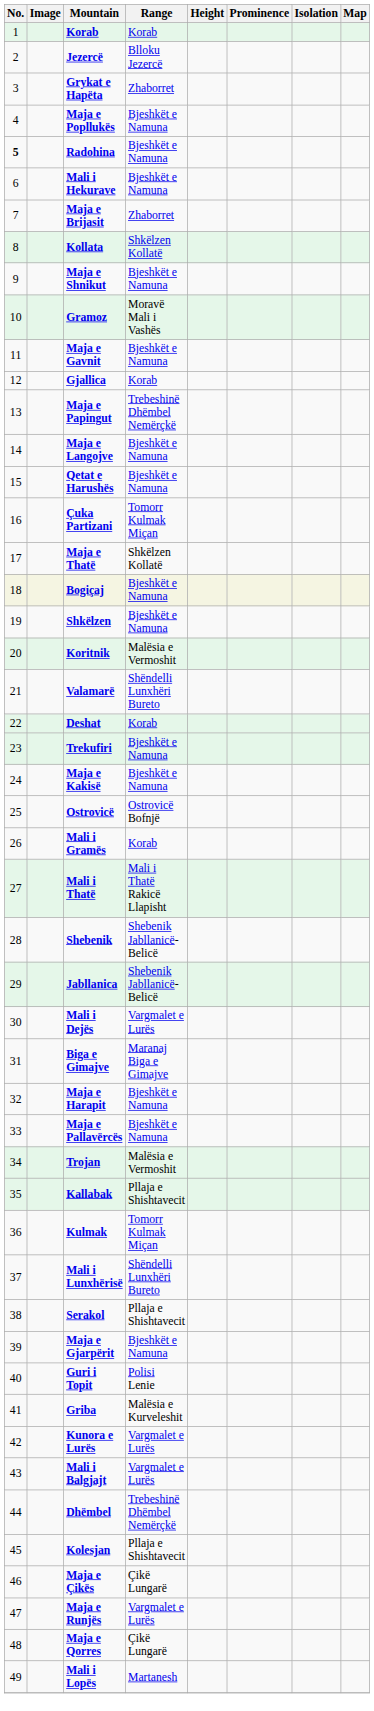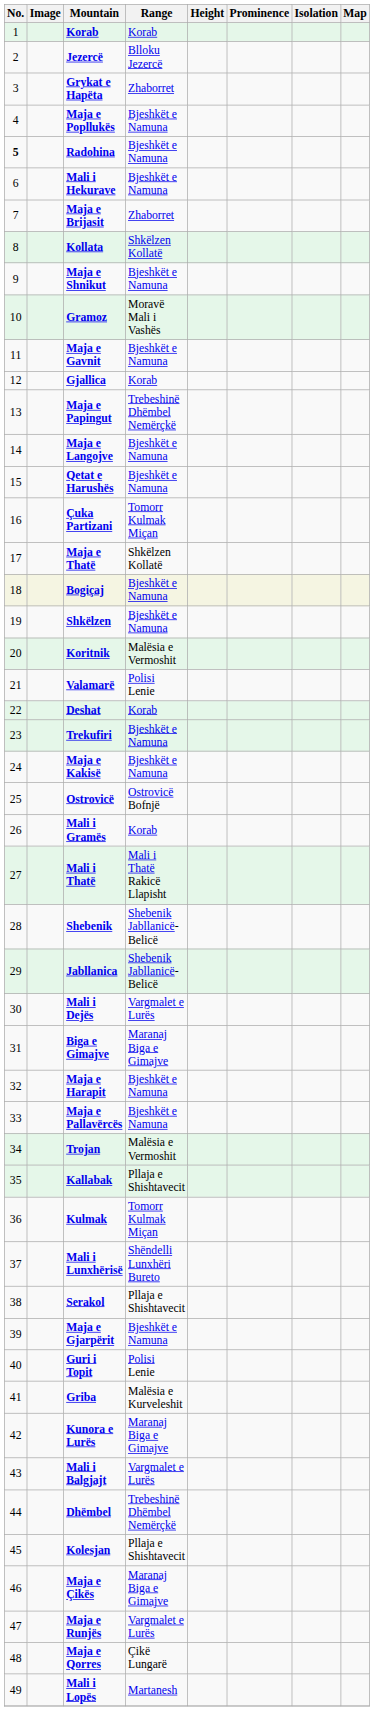 <table class="wikitable sortable"; width="75%">
 <tr>
 <th>No.</th>
 <th class="unsortable">Image</th>
 <th>Mountain</th>
 <th>Range</th>
 <th>Height</th>
 <th>Prominence</th>
 <th>Isolation</th>
 <th class="unsortable">Map</th>
 </tr>
 <tr bgcolor="#e5f7e9">
 <td align="center">1</td>
 <td align="center"></td>
 <td><strong><a href='#'>Korab</a></strong></td>
 <td><a href='#'>Korab</a></td>
 <td align="center"></td>
 <td align="center"></td>
 <td align="center"></td>
 <td></td>
 </tr>
 <tr>
 <td align="center">2</td>
 <td align="center"></td>
 <td><strong><a href='#'>Jezercë</a></strong></td>
 <td><a href='#'>Blloku Jezercë</a></td>
 <td align="center"></td>
 <td align="center"></td>
 <td align="center"></td>
 <td></td>
 </tr>
 <tr>
 <td align="center">3</td>
 <td align="center"></td>
 <td><strong><a href='#'>Grykat e Hapëta</a></strong></td>
 <td><a href='#'>Zhaborret</a></td>
 <td align="center"></td>
 <td align="center"></td>
 <td align="center"></td>
 <td></td>
 </tr>
 <tr>
 <td align="center">4</td>
 <td align="center"></td>
 <td><strong><a href='#'>Maja e Popllukës</a></strong></td>
 <td><a href='#'>Bjeshkët e Namuna</a></td>
 <td align="center"></td>
 <td align="center"></td>
 <td align="center"></td>
 <td></td>
 </tr>
 <tr>
 <td align="center"><strong>5</strong></td>
 <td align="center"></td>
 <td><strong><a href='#'>Radohina</a></strong></td>
 <td><a href='#'>Bjeshkët e Namuna</a></td>
 <td align="center"></td>
 <td align="center"></td>
 <td align="center"></td>
 <td></td>
 </tr>
 <tr>
 <td align="center">6</td>
 <td align="center"></td>
 <td><strong><a href='#'>Mali i Hekurave</a></strong></td>
 <td><a href='#'>Bjeshkët e Namuna</a></td>
 <td align="center"></td>
 <td align="center"></td>
 <td align="center"></td>
 <td></td>
 </tr>
 <tr>
 <td align="center">7</td>
 <td align="center"></td>
 <td><strong><a href='#'>Maja e Brijasit</a></strong></td>
 <td><a href='#'>Zhaborret</a></td>
 <td align="center"></td>
 <td align="center"></td>
 <td align="center"></td>
 <td></td>
 </tr>
 <tr bgcolor="#e5f7e9">
 <td align="center">8</td>
 <td align="center"></td>
 <td><strong><a href='#'>Kollata</a></strong></td>
 <td><a href='#'>Shkëlzen</a><br><a href='#'>Kollatë</a></td>
 <td align="center"></td>
 <td align="center"></td>
 <td align="center"></td>
 <td></td>
 </tr>
 <tr>
 <td align="center">9</td>
 <td align="center"></td>
 <td><strong><a href='#'>Maja e Shnikut</a></strong></td>
 <td><a href='#'>Bjeshkët e Namuna</a></td>
 <td align="center"></td>
 <td align="center"></td>
 <td align="center"></td>
 <td></td>
 </tr>
 <tr bgcolor="#e5f7e9">
 <td align="center">10</td>
 <td align="center"></td>
 <td><strong><a href='#'>Gramoz</a></strong></td>
 <td>Moravë<br>Mali i Vashës</td>
 <td align="center"></td>
 <td align="center"></td>
 <td align="center"></td>
 <td></td>
 </tr>
 <tr>
 <td align="center">11</td>
 <td align="center"></td>
 <td><strong><a href='#'>Maja e Gavnit</a></strong></td>
 <td><a href='#'>Bjeshkët e Namuna</a></td>
 <td align="center"></td>
 <td align="center"></td>
 <td align="center"></td>
 <td></td>
 </tr>
 <tr>
 <td align="center">12</td>
 <td align="center"></td>
 <td><strong><a href='#'>Gjallica</a></strong></td>
 <td><a href='#'>Korab</a></td>
 <td align="center"></td>
 <td align="center"></td>
 <td align="center"></td>
 <td></td>
 </tr>
 <tr>
 <td align="center">13</td>
 <td align="center"></td>
 <td><strong><a href='#'>Maja e Papingut</a></strong></td>
 <td><a href='#'>Trebeshinë</a><br><a href='#'>Dhëmbel</a><br><a href='#'>Nemërçkë</a></td>
 <td align="center"></td>
 <td align="center"></td>
 <td align="center"></td>
 <td></td>
 </tr>
 <tr>
 <td align="center">14</td>
 <td align="center"></td>
 <td><strong><a href='#'>Maja e Langojve</a></strong></td>
 <td><a href='#'>Bjeshkët e Namuna</a></td>
 <td align="center"></td>
 <td></td>
 <td></td>
 <td></td>
 </tr>
 <tr>
 <td align="center">15</td>
 <td align="center"></td>
 <td><strong><a href='#'>Qetat e Harushës</a></strong></td>
 <td><a href='#'>Bjeshkët e Namuna</a></td>
 <td align="center"></td>
 <td align="center"></td>
 <td align="center"></td>
 <td></td>
 </tr>
 <tr>
 <td align="center">16</td>
 <td align="center"></td>
 <td><strong><a href='#'>Çuka Partizani</a></strong></td>
 <td><a href='#'>Tomorr</a><br><a href='#'>Kulmak</a><br><a href='#'>Miçan</a></td>
 <td align="center"></td>
 <td align="center"></td>
 <td align="center"></td>
 <td></td>
 </tr>
 <tr>
 <td align="center">17</td>
 <td align="center"></td>
 <td><strong><a href='#'>Maja e Thatë</a></strong></td>
 <td>Shkëlzen<br>Kollatë</td>
 <td align="center"></td>
 <td align="center"></td>
 <td align="center"></td>
 <td></td>
 </tr>
 <tr bgcolor="#f5f5e2">
 <td align="center">18</td>
 <td align="center"></td>
 <td><strong><a href='#'>Bogiçaj</a></strong></td>
 <td><a href='#'>Bjeshkët e Namuna</a></td>
 <td align="center"></td>
 <td align="center"></td>
 <td align="center"></td>
 <td></td>
 </tr>
 <tr>
 <td align="center">19</td>
 <td align="center"></td>
 <td><strong><a href='#'>Shkëlzen</a></strong></td>
 <td><a href='#'>Bjeshkët e Namuna</a></td>
 <td align="center"></td>
 <td align="center"></td>
 <td align="center"></td>
 <td></td>
 </tr>
 <tr bgcolor="#e5f7e9">
 <td align="center">20</td>
 <td align="center"></td>
 <td><strong><a href='#'>Koritnik</a></strong></td>
 <td>Malësia e Vermoshit</td>
 <td align="center"></td>
 <td align="center"></td>
 <td align="center"></td>
 <td></td>
 </tr>
 <tr>
 <td align="center">21</td>
 <td align="center"></td>
 <td><strong><a href='#'>Valamarë</a></strong></td>
-<td><a href='#'>Shëndelli</a><br><a href='#'>Lunxhëri</a><br><a href='#'>Bureto</a></td>
+<td><a href='#'>Polisi</a><br>Lenie</td>
 <td align="center"></td>
 <td align="center"></td>
 <td align="center"></td>
 <td></td>
 </tr>
 <tr bgcolor="#e5f7e9">
 <td align="center">22</td>
 <td align="center"></td>
 <td><strong><a href='#'>Deshat</a></strong></td>
 <td><a href='#'>Korab</a></td>
 <td align="center"></td>
 <td align="center"></td>
 <td align="center"></td>
 <td></td>
 </tr>
 <tr bgcolor="#e5f7e9">
 <td align="center">23</td>
 <td align="center"></td>
 <td><strong><a href='#'>Trekufiri</a></strong></td>
 <td><a href='#'>Bjeshkët e Namuna</a></td>
 <td align="center"></td>
 <td align="center"></td>
 <td align="center"></td>
 <td></td>
 </tr>
 <tr>
 <td align="center">24</td>
 <td align="center"></td>
 <td><strong><a href='#'>Maja e Kakisë</a></strong></td>
 <td><a href='#'>Bjeshkët e Namuna</a></td>
 <td align="center"></td>
 <td align="center"></td>
 <td align="center"></td>
 <td></td>
 </tr>
 <tr>
 <td align="center">25</td>
 <td align="center"></td>
 <td><strong><a href='#'>Ostrovicë</a></strong></td>
 <td><a href='#'>Ostrovicë</a><br>Bofnjë</td>
 <td align="center"></td>
 <td align="center"></td>
 <td align="center"></td>
 <td></td>
 </tr>
 <tr>
 <td align="center">26</td>
 <td align="center"></td>
 <td><strong><a href='#'>Mali i Gramës</a></strong></td>
 <td><a href='#'>Korab</a></td>
 <td align="center"></td>
 <td align="center"></td>
 <td align="center"></td>
 <td></td>
 </tr>
 <tr bgcolor="#e5f7e9">
 <td align="center">27</td>
 <td align="center"></td>
 <td><strong><a href='#'>Mali i Thatë</a></strong></td>
 <td><a href='#'>Mali i Thatë</a><br>Rakicë<br>Llapisht</td>
 <td align="center"></td>
 <td align="center"></td>
 <td align="center"></td>
 <td></td>
 </tr>
 <tr>
 <td align="center">28</td>
 <td align="center"></td>
 <td><strong><a href='#'>Shebenik</a></strong></td>
 <td><a href='#'>Shebenik</a><br><a href='#'>Jabllanicë</a>-Belicë</td>
 <td align="center"></td>
 <td align="center"></td>
 <td align="center"></td>
 <td></td>
 </tr>
 <tr bgcolor="#e5f7e9">
 <td align="center">29</td>
 <td align="center"></td>
 <td><strong><a href='#'>Jabllanica</a></strong></td>
 <td><a href='#'>Shebenik</a><br><a href='#'>Jabllanicë</a>-Belicë</td>
 <td align="center"></td>
 <td align="center"></td>
 <td align="center"></td>
 <td></td>
 </tr>
 <tr>
 <td align="center">30</td>
 <td align="center"></td>
 <td><strong><a href='#'>Mali i Dejës</a></strong></td>
 <td><a href='#'>Vargmalet e Lurës</a></td>
 <td align="center"></td>
 <td align="center"></td>
 <td align="center"></td>
 <td></td>
 </tr>
 <tr>
 <td align="center">31</td>
 <td align="center"></td>
 <td><strong><a href='#'>Biga e Gimajve</a></strong></td>
 <td><a href='#'>Maranaj</a><br><a href='#'>Biga e Gimajve</a></td>
 <td align="center"></td>
 <td align="center"></td>
 <td align="center"></td>
 <td></td>
 </tr>
 <tr>
 <td align="center">32</td>
 <td align="center"></td>
 <td><strong><a href='#'>Maja e Harapit</a></strong></td>
 <td><a href='#'>Bjeshkët e Namuna</a></td>
 <td align="center"></td>
 <td align="center"></td>
 <td align="center"></td>
 <td></td>
 </tr>
 <tr>
 <td align="center">33</td>
 <td align="center"></td>
 <td><strong><a href='#'>Maja e Pallavërcës</a></strong></td>
 <td><a href='#'>Bjeshkët e Namuna</a></td>
 <td align="center"></td>
 <td align="center"></td>
 <td align="center"></td>
 <td></td>
 </tr>
 <tr bgcolor="#e5f7e9">
 <td align="center">34</td>
 <td align="center"></td>
 <td><strong><a href='#'>Trojan</a></strong></td>
 <td>Malësia e Vermoshit</td>
 <td align="center"></td>
 <td align="center"></td>
 <td align="center"></td>
 <td></td>
 </tr>
 <tr bgcolor="#e5f7e9">
 <td align="center">35</td>
 <td align="center"></td>
 <td><strong><a href='#'>Kallabak</a></strong></td>
 <td>Pllaja e Shishtavecit</td>
 <td align="center"></td>
 <td align="center"></td>
 <td align="center"></td>
 <td></td>
 </tr>
 <tr>
 <td align="center">36</td>
 <td align="center"></td>
 <td><strong><a href='#'>Kulmak</a></strong></td>
 <td><a href='#'>Tomorr</a><br><a href='#'>Kulmak</a><br><a href='#'>Miçan</a></td>
 <td align="center"></td>
 <td align="center"></td>
 <td align="center"></td>
 <td></td>
 </tr>
 <tr>
 <td align="center">37</td>
 <td align="center"></td>
 <td><strong><a href='#'>Mali i Lunxhërisë</a></strong></td>
 <td><a href='#'>Shëndelli</a><br><a href='#'>Lunxhëri</a><br><a href='#'>Bureto</a></td>
 <td align="center"></td>
 <td align="center"></td>
 <td align="center"></td>
 <td></td>
 </tr>
 <tr>
 <td align="center">38</td>
 <td align="center"></td>
 <td><strong><a href='#'>Serakol</a></strong></td>
 <td>Pllaja e Shishtavecit</td>
 <td align="center"></td>
 <td align="center"></td>
 <td align="center"></td>
 <td></td>
 </tr>
 <tr>
 <td align="center">39</td>
 <td align="center"></td>
 <td><strong><a href='#'>Maja e Gjarpërit</a></strong></td>
 <td><a href='#'>Bjeshkët e Namuna</a></td>
 <td align="center"></td>
 <td align="center"></td>
 <td align="center"></td>
 <td></td>
 </tr>
 <tr>
 <td align="center">40</td>
 <td align="center"></td>
 <td><strong><a href='#'>Guri i Topit</a></strong></td>
 <td><a href='#'>Polisi</a><br>Lenie</td>
 <td align="center"></td>
 <td align="center"></td>
 <td align="center"></td>
 <td></td>
 </tr>
 <tr>
 <td align="center">41</td>
 <td align="center"></td>
 <td><strong><a href='#'>Griba</a></strong></td>
 <td>Malësia e Kurveleshit</td>
 <td align="center"></td>
 <td align="center"></td>
 <td align="center"></td>
 <td></td>
 </tr>
 <tr>
 <td align="center">42</td>
 <td align="center"></td>
 <td><strong><a href='#'>Kunora e Lurës</a></strong></td>
-<td><a href='#'>Vargmalet e Lurës</a></td>
+<td><a href='#'>Maranaj</a><br><a href='#'>Biga e Gimajve</a></td>
 <td align="center"></td>
 <td align="center"></td>
 <td align="center"></td>
 <td></td>
 </tr>
 <tr>
 <td align="center">43</td>
 <td align="center"></td>
 <td><strong><a href='#'>Mali i Balgjajt</a></strong></td>
 <td><a href='#'>Vargmalet e Lurës</a></td>
 <td align="center"></td>
 <td align="center"></td>
 <td align="center"></td>
 <td></td>
 </tr>
 <tr>
 <td align="center">44</td>
 <td align="center"></td>
 <td><strong><a href='#'>Dhëmbel</a></strong></td>
 <td><a href='#'>Trebeshinë</a><br><a href='#'>Dhëmbel</a><br><a href='#'>Nemërçkë</a></td>
 <td align="center"></td>
 <td align="center"></td>
 <td align="center"></td>
 <td></td>
 </tr>
 <tr>
 <td align="center">45</td>
 <td align="center"></td>
 <td><strong><a href='#'>Kolesjan</a></strong></td>
 <td>Pllaja e Shishtavecit</td>
 <td align="center"></td>
 <td align="center"></td>
 <td align="center"></td>
 <td></td>
 </tr>
 <tr>
 <td align="center">46</td>
 <td align="center"></td>
 <td><strong><a href='#'>Maja e Çikës</a></strong></td>
-<td>Çikë<br>Lungarë</td>
+<td><a href='#'>Maranaj</a><br><a href='#'>Biga e Gimajve</a></td>
 <td align="center"></td>
 <td align="center"></td>
 <td align="center"></td>
 <td></td>
 </tr>
 <tr>
 <td align="center">47</td>
 <td align="center"></td>
 <td><strong><a href='#'>Maja e Runjës</a></strong></td>
 <td><a href='#'>Vargmalet e Lurës</a></td>
 <td align="center"></td>
 <td align="center"></td>
 <td align="center"></td>
 <td></td>
 </tr>
 <tr>
 <td align="center">48</td>
 <td align="center"></td>
 <td><strong><a href='#'>Maja e Qorres</a></strong></td>
 <td>Çikë<br>Lungarë</td>
 <td align="center"></td>
 <td align="center"></td>
 <td align="center"></td>
 <td></td>
 </tr>
 <tr>
 <td align="center">49</td>
 <td align="center"></td>
 <td><strong><a href='#'>Mali i Lopës</a></strong></td>
 <td><a href='#'>Martanesh</a></td>
 <td align="center"></td>
 <td align="center"></td>
 <td align="center"></td>
 <td></td>
 </tr>
 <tr>
 </tr>
 </table>
